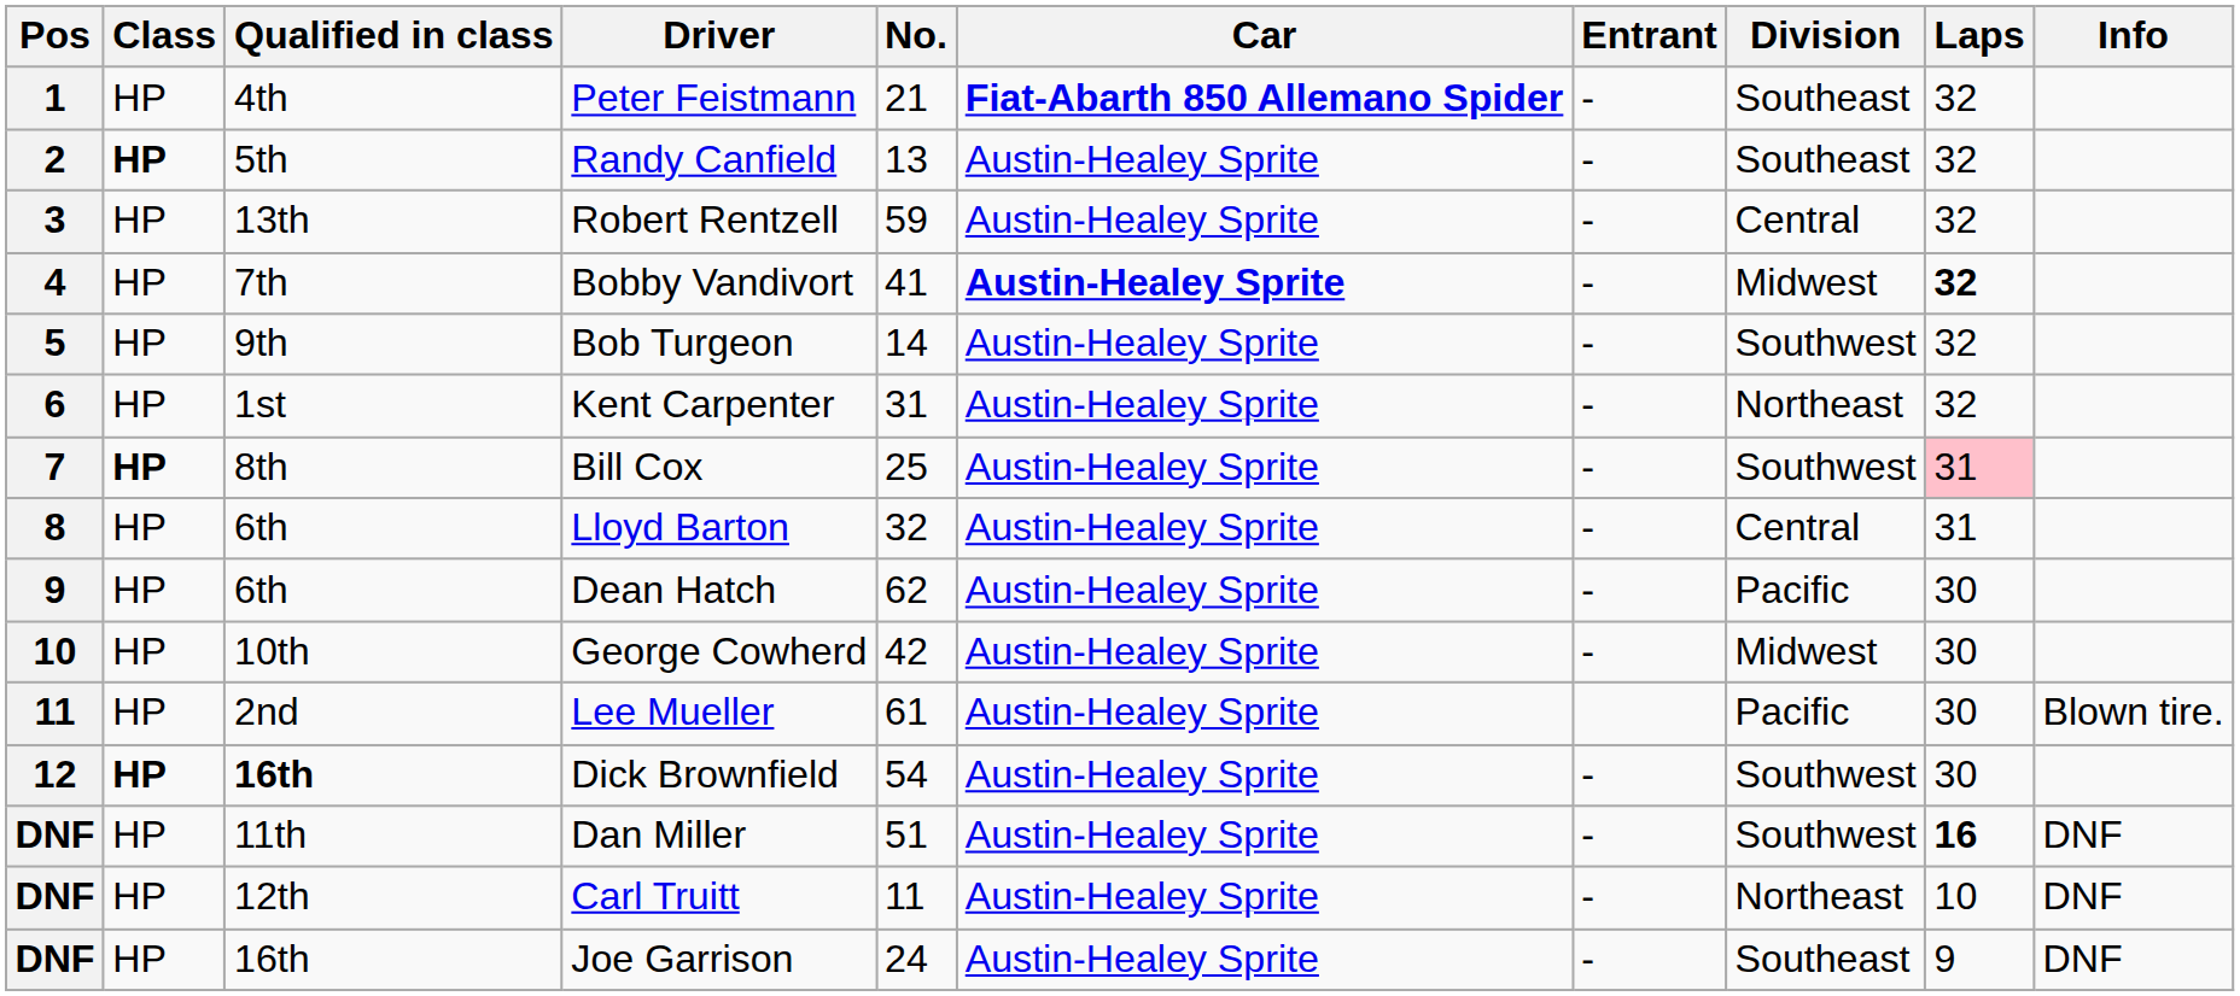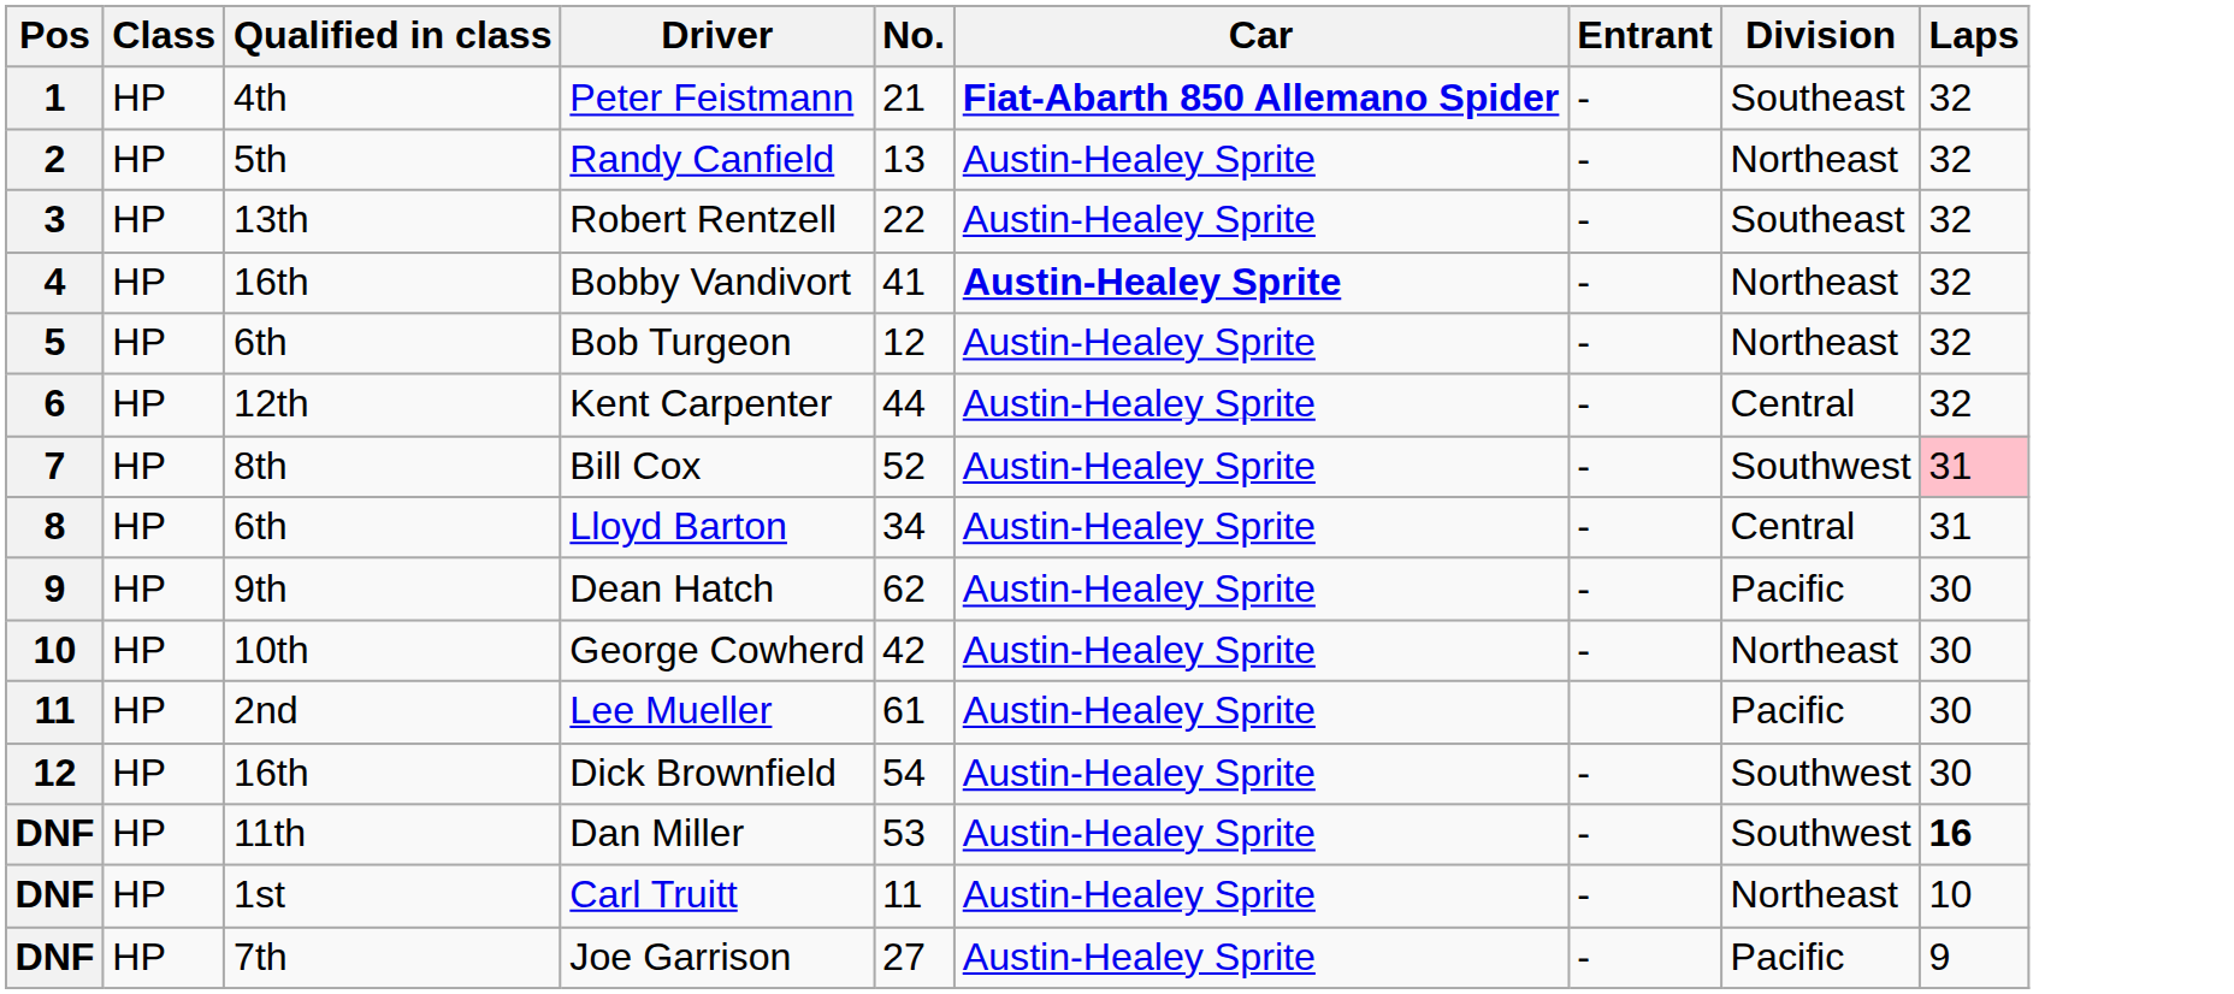 <table class="wikitable">
 <tr>
 <th>Pos</th>
 <th>Class</th>
 <th>Qualified in class</th>
 <th>Driver</th>
 <th>No.</th>
 <th>Car</th>
 <th>Entrant</th>
 <th>Division</th>
 <th>Laps</th>
-<th>Info</th>
 </tr>
 <tr>
 <th>1</th>
 <td>HP</td>
 <td>4th</td>
 <td> <a href='#'>Peter Feistmann</a></td>
 <td>21</td>
 <td><strong><a href='#'>Fiat-Abarth 850 Allemano Spider</a></strong></td>
 <td>-</td>
 <td>Southeast</td>
 <td>32</td>
-<td></td>
 </tr>
 <tr>
 <th>2</th>
-<td><strong>HP</strong></td>
+<td>HP</td>
 <td>5th</td>
 <td> <a href='#'>Randy Canfield</a></td>
 <td>13</td>
 <td><a href='#'>Austin-Healey Sprite</a></td>
 <td>-</td>
-<td>Southeast</td>
+<td>Northeast</td>
 <td>32</td>
-<td></td>
 </tr>
 <tr>
 <th>3</th>
 <td>HP</td>
 <td>13th</td>
 <td> Robert Rentzell</td>
-<td>59</td>
+<td>22</td>
+<td><a href='#'>Austin-Healey Sprite</a></td>
+<td>-</td>
+<td>Southeast</td>
+<td>32</td>
+</tr>
+<tr>
+<th>4</th>
+<td>HP</td>
+<td>16th</td>
+<td> Bobby Vandivort</td>
+<td>41</td>
+<td><strong><a href='#'>Austin-Healey Sprite</a></strong></td>
+<td>-</td>
+<td>Northeast</td>
+<td>32</td>
+</tr>
+<tr>
+<th>5</th>
+<td>HP</td>
+<td>6th</td>
+<td> Bob Turgeon</td>
+<td>12</td>
+<td><a href='#'>Austin-Healey Sprite</a></td>
+<td>-</td>
+<td>Northeast</td>
+<td>32</td>
+</tr>
+<tr>
+<th>6</th>
+<td>HP</td>
+<td>12th</td>
+<td> Kent Carpenter</td>
+<td>44</td>
 <td><a href='#'>Austin-Healey Sprite</a></td>
 <td>-</td>
 <td>Central</td>
 <td>32</td>
-<td></td>
-</tr>
-<tr>
-<th>4</th>
-<td>HP</td>
-<td>7th</td>
-<td> Bobby Vandivort</td>
-<td>41</td>
-<td><strong><a href='#'>Austin-Healey Sprite</a></strong></td>
-<td>-</td>
-<td>Midwest</td>
-<td><strong>32</strong></td>
-<td></td>
-</tr>
-<tr>
-<th>5</th>
-<td>HP</td>
-<td>9th</td>
-<td> Bob Turgeon</td>
-<td>14</td>
-<td><a href='#'>Austin-Healey Sprite</a></td>
-<td>-</td>
-<td>Southwest</td>
-<td>32</td>
-<td></td>
-</tr>
-<tr>
-<th>6</th>
-<td>HP</td>
-<td>1st</td>
-<td> Kent Carpenter</td>
-<td>31</td>
-<td><a href='#'>Austin-Healey Sprite</a></td>
-<td>-</td>
-<td>Northeast</td>
-<td>32</td>
-<td></td>
 </tr>
 <tr>
 <th>7</th>
-<td><strong>HP</strong></td>
+<td>HP</td>
 <td>8th</td>
 <td> Bill Cox</td>
-<td>25</td>
+<td>52</td>
 <td><a href='#'>Austin-Healey Sprite</a></td>
 <td>-</td>
 <td>Southwest</td>
 <td style="background: pink;">31</td>
-<td></td>
 </tr>
 <tr>
 <th>8</th>
 <td>HP</td>
 <td>6th</td>
 <td> <a href='#'>Lloyd Barton</a></td>
-<td>32</td>
+<td>34</td>
 <td><a href='#'>Austin-Healey Sprite</a></td>
 <td>-</td>
 <td>Central</td>
 <td>31</td>
-<td></td>
 </tr>
 <tr>
 <th>9</th>
 <td>HP</td>
-<td>6th</td>
+<td>9th</td>
 <td> Dean Hatch</td>
 <td>62</td>
 <td><a href='#'>Austin-Healey Sprite</a></td>
 <td>-</td>
 <td>Pacific</td>
 <td>30</td>
-<td></td>
 </tr>
 <tr>
 <th>10</th>
 <td>HP</td>
 <td>10th</td>
 <td> George Cowherd</td>
 <td>42</td>
 <td><a href='#'>Austin-Healey Sprite</a></td>
 <td>-</td>
-<td>Midwest</td>
+<td>Northeast</td>
 <td>30</td>
-<td></td>
 </tr>
 <tr>
 <th>11</th>
 <td>HP</td>
 <td>2nd</td>
 <td> <a href='#'>Lee Mueller</a></td>
 <td>61</td>
 <td><a href='#'>Austin-Healey Sprite</a></td>
 <td></td>
 <td>Pacific</td>
 <td>30</td>
-<td>Blown tire.</td>
 </tr>
 <tr>
 <th>12</th>
-<td><strong>HP</strong></td>
-<td><strong>16th</strong></td>
+<td>HP</td>
+<td>16th</td>
 <td> Dick Brownfield</td>
 <td>54</td>
 <td><a href='#'>Austin-Healey Sprite</a></td>
 <td>-</td>
 <td>Southwest</td>
 <td>30</td>
-<td></td>
 </tr>
 <tr>
 <th>DNF</th>
 <td>HP</td>
 <td>11th</td>
 <td> Dan Miller</td>
-<td>51</td>
+<td>53</td>
 <td><a href='#'>Austin-Healey Sprite</a></td>
 <td>-</td>
 <td>Southwest</td>
 <td><strong>16</strong></td>
-<td>DNF</td>
 </tr>
 <tr>
 <th>DNF</th>
 <td>HP</td>
-<td>12th</td>
+<td>1st</td>
 <td> <a href='#'>Carl Truitt</a></td>
 <td>11</td>
 <td><a href='#'>Austin-Healey Sprite</a></td>
 <td>-</td>
 <td>Northeast</td>
 <td>10</td>
-<td>DNF</td>
 </tr>
 <tr>
 <th>DNF</th>
 <td>HP</td>
-<td>16th</td>
+<td>7th</td>
 <td> Joe Garrison</td>
-<td>24</td>
+<td>27</td>
 <td><a href='#'>Austin-Healey Sprite</a></td>
 <td>-</td>
-<td>Southeast</td>
+<td>Pacific</td>
 <td>9</td>
-<td>DNF</td>
 </tr>
 </table>
